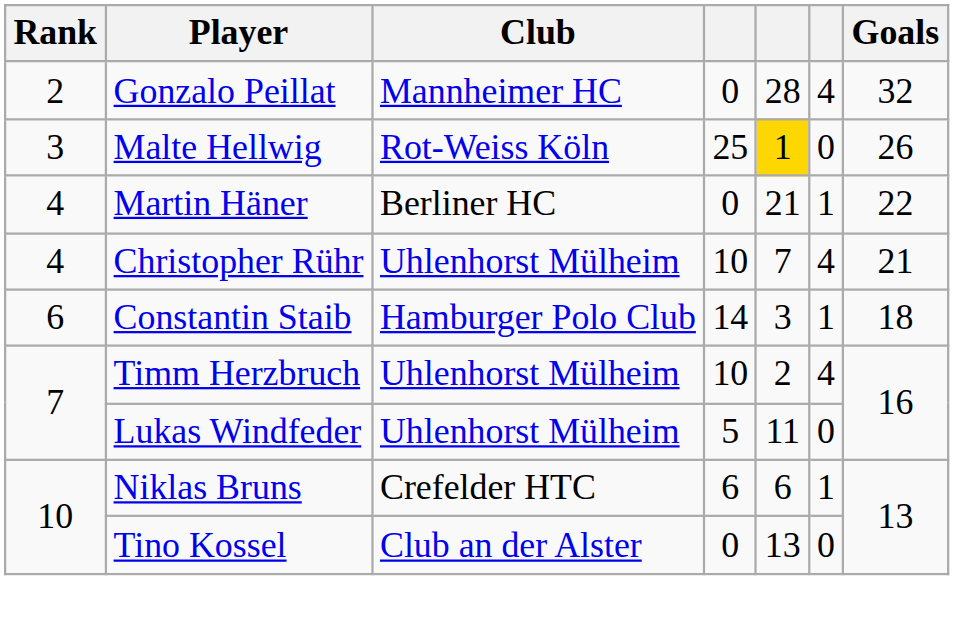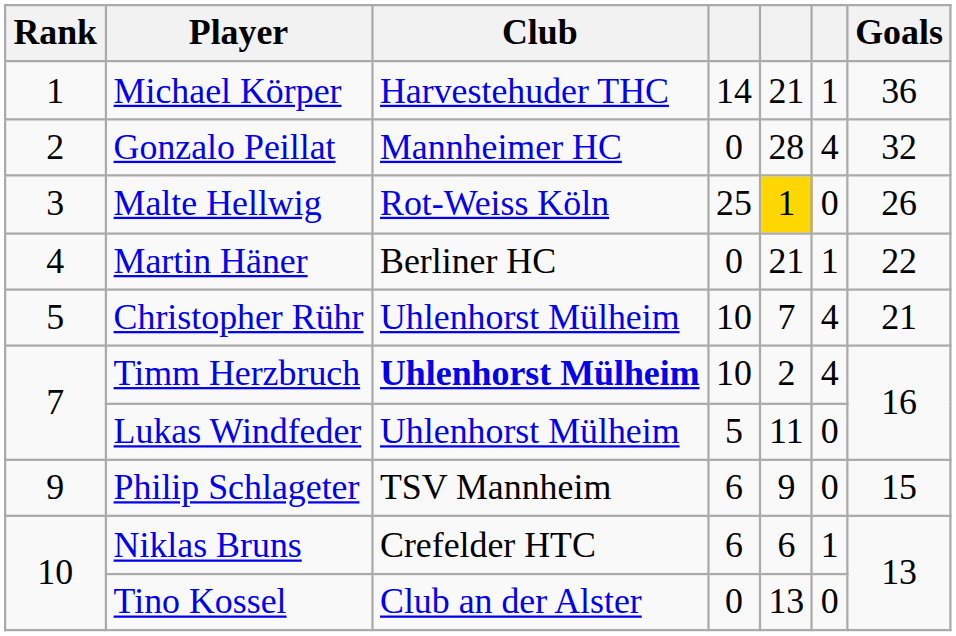 <table class="wikitable" style="text-align:center">
 <tr>
 <th>Rank</th>
 <th>Player</th>
 <th>Club</th>
 <th></th>
 <th></th>
 <th></th>
 <th>Goals</th>
+</tr>
+<tr>
+<td>1</td>
+<td align=left> <a href='#'>Michael Körper</a></td>
+<td align=left><a href='#'>Harvestehuder THC</a></td>
+<td>14</td>
+<td>21</td>
+<td>1</td>
+<td>36</td>
 </tr>
 <tr>
 <td>2</td>
 <td align=left> <a href='#'>Gonzalo Peillat</a></td>
 <td align=left><a href='#'>Mannheimer HC</a></td>
 <td>0</td>
 <td>28</td>
 <td>4</td>
 <td>32</td>
 </tr>
 <tr>
 <td>3</td>
 <td align=left> <a href='#'>Malte Hellwig</a></td>
 <td align=left><a href='#'>Rot-Weiss Köln</a></td>
 <td>25</td>
 <td style="background: gold;">1</td>
 <td>0</td>
 <td>26</td>
 </tr>
 <tr>
 <td>4</td>
 <td align=left> <a href='#'>Martin Häner</a></td>
 <td align=left>Berliner HC</td>
 <td>0</td>
 <td>21</td>
 <td>1</td>
 <td>22</td>
 </tr>
 <tr>
-<td>4</td>
+<td>5</td>
 <td align=left> <a href='#'>Christopher Rühr</a></td>
 <td align=left><a href='#'>Uhlenhorst Mülheim</a></td>
 <td>10</td>
 <td>7</td>
 <td>4</td>
 <td>21</td>
 </tr>
 <tr>
-<td>6</td>
-<td align=left> <a href='#'>Constantin Staib</a></td>
-<td align=left><a href='#'>Hamburger Polo Club</a></td>
-<td>14</td>
-<td>3</td>
-<td>1</td>
-<td>18</td>
-</tr>
-<tr>
 <td rowspan=2>7</td>
 <td align=left> <a href='#'>Timm Herzbruch</a></td>
-<td align=left><a href='#'>Uhlenhorst Mülheim</a></td>
+<td align=left><strong><a href='#'>Uhlenhorst Mülheim</a></strong></td>
 <td>10</td>
 <td>2</td>
 <td>4</td>
 <td rowspan=2>16</td>
 </tr>
 <tr>
 <td align=left> <a href='#'>Lukas Windfeder</a></td>
 <td align=left><a href='#'>Uhlenhorst Mülheim</a></td>
 <td>5</td>
 <td>11</td>
 <td>0</td>
+</tr>
+<tr>
+<td>9</td>
+<td align=left> <a href='#'>Philip Schlageter</a></td>
+<td align=left>TSV Mannheim</td>
+<td>6</td>
+<td>9</td>
+<td>0</td>
+<td>15</td>
 </tr>
 <tr>
 <td rowspan=2>10</td>
 <td align=left> <a href='#'>Niklas Bruns</a></td>
 <td align=left>Crefelder HTC</td>
 <td>6</td>
 <td>6</td>
 <td>1</td>
 <td rowspan=2>13</td>
 </tr>
 <tr>
 <td align=left> <a href='#'>Tino Kossel</a></td>
 <td align=left><a href='#'>Club an der Alster</a></td>
 <td>0</td>
 <td>13</td>
 <td>0</td>
 </tr>
 </table>
